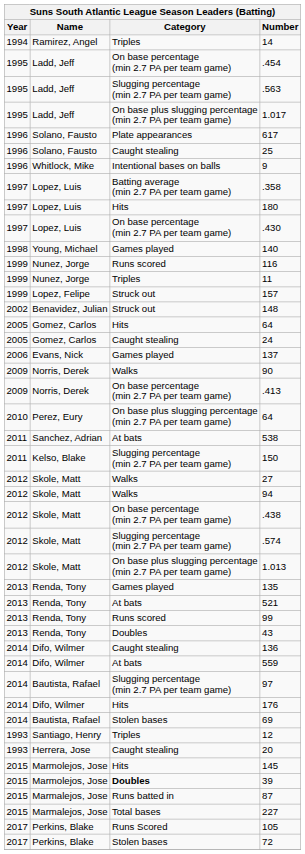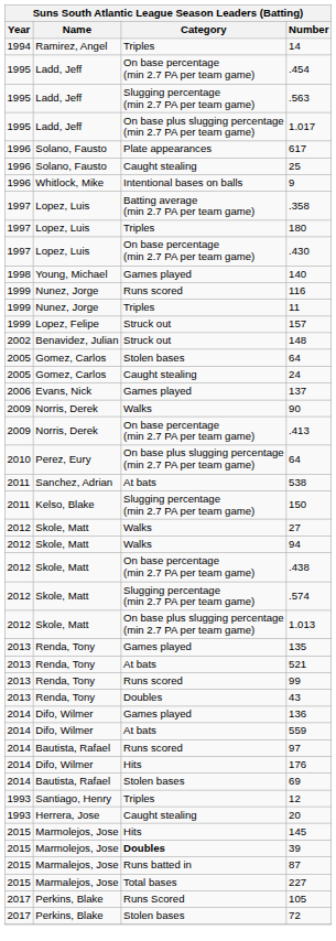 <table class="wikitable sortable collapsible collapsed ">
 <tr>
 <th colspan="4">Suns South Atlantic  League Season Leaders (Batting)</th>
 </tr>
 <tr>
 <th>Year</th>
 <th>Name</th>
 <th>Category</th>
 <th>Number</th>
 </tr>
 <tr>
 <td>1994</td>
 <td>Ramirez, Angel</td>
 <td>Triples</td>
 <td>14</td>
 </tr>
 <tr>
 <td>1995</td>
 <td>Ladd, Jeff</td>
 <td>On base percentage <br> (min 2.7 PA per team game)</td>
 <td>.454</td>
 </tr>
 <tr>
 <td>1995</td>
 <td>Ladd, Jeff</td>
 <td>Slugging percentage <br> (min 2.7 PA per team game)</td>
 <td>.563</td>
 </tr>
 <tr>
 <td>1995</td>
 <td>Ladd, Jeff</td>
 <td>On base plus slugging percentage <br> (min 2.7 PA per team game)</td>
 <td>1.017</td>
 </tr>
 <tr>
 <td>1996</td>
 <td>Solano, Fausto</td>
 <td>Plate appearances</td>
 <td>617</td>
 </tr>
 <tr>
 <td>1996</td>
 <td>Solano, Fausto</td>
 <td>Caught stealing</td>
 <td>25</td>
 </tr>
 <tr>
 <td>1996</td>
 <td>Whitlock, Mike</td>
 <td>Intentional bases on balls</td>
 <td>9</td>
 </tr>
 <tr>
 <td>1997</td>
 <td>Lopez, Luis</td>
 <td>Batting average<br> (min 2.7 PA per team game)</td>
 <td>.358</td>
 </tr>
 <tr>
 <td>1997</td>
 <td>Lopez, Luis</td>
-<td>Hits</td>
+<td>Triples</td>
 <td>180</td>
 </tr>
 <tr>
 <td>1997</td>
 <td>Lopez, Luis</td>
 <td>On base percentage <br> (min 2.7 PA per team game)</td>
 <td>.430</td>
 </tr>
 <tr>
 <td>1998</td>
 <td>Young, Michael</td>
 <td>Games played</td>
 <td>140</td>
 </tr>
 <tr>
 <td>1999</td>
 <td>Nunez, Jorge</td>
 <td>Runs scored</td>
 <td>116</td>
 </tr>
 <tr>
 <td>1999</td>
 <td>Nunez, Jorge</td>
 <td>Triples</td>
 <td>11</td>
 </tr>
 <tr>
 <td>1999</td>
 <td>Lopez, Felipe</td>
 <td>Struck out</td>
 <td>157</td>
 </tr>
 <tr>
 <td>2002</td>
 <td>Benavidez, Julian</td>
 <td>Struck out</td>
 <td>148</td>
 </tr>
 <tr>
 <td>2005</td>
 <td>Gomez, Carlos</td>
-<td>Hits</td>
+<td>Stolen bases</td>
 <td>64</td>
 </tr>
 <tr>
 <td>2005</td>
 <td>Gomez, Carlos</td>
 <td>Caught stealing</td>
 <td>24</td>
 </tr>
 <tr>
 <td>2006</td>
 <td>Evans, Nick</td>
 <td>Games played</td>
 <td>137</td>
 </tr>
 <tr>
 <td>2009</td>
 <td>Norris, Derek</td>
 <td>Walks</td>
 <td>90</td>
 </tr>
 <tr>
 <td>2009</td>
 <td>Norris, Derek</td>
 <td>On base percentage <br> (min 2.7 PA per team game)</td>
 <td>.413</td>
 </tr>
 <tr>
 <td>2010</td>
 <td>Perez, Eury</td>
 <td>On base plus slugging percentage <br> (min 2.7 PA per team game)</td>
 <td>64</td>
 </tr>
 <tr>
 <td>2011</td>
 <td>Sanchez, Adrian</td>
 <td>At bats</td>
 <td>538</td>
 </tr>
 <tr>
 <td>2011</td>
 <td>Kelso, Blake</td>
 <td>Slugging percentage <br> (min 2.7 PA per team game)</td>
 <td>150</td>
 </tr>
 <tr>
 <td>2012</td>
 <td>Skole, Matt</td>
 <td>Walks</td>
 <td>27</td>
 </tr>
 <tr>
 <td>2012</td>
 <td>Skole, Matt</td>
 <td>Walks</td>
 <td>94</td>
 </tr>
 <tr>
 <td>2012</td>
 <td>Skole, Matt</td>
 <td>On base percentage <br> (min 2.7 PA per team game)</td>
 <td>.438</td>
 </tr>
 <tr>
 <td>2012</td>
 <td>Skole, Matt</td>
 <td>Slugging percentage <br> (min 2.7 PA per team game)</td>
 <td>.574</td>
 </tr>
 <tr>
 <td>2012</td>
 <td>Skole, Matt</td>
 <td>On base plus slugging percentage <br> (min 2.7 PA per team game)</td>
 <td>1.013</td>
 </tr>
 <tr>
 <td>2013</td>
 <td>Renda, Tony</td>
 <td>Games played</td>
 <td>135</td>
 </tr>
 <tr>
 <td>2013</td>
 <td>Renda, Tony</td>
 <td>At bats</td>
 <td>521</td>
 </tr>
 <tr>
 <td>2013</td>
 <td>Renda, Tony</td>
 <td>Runs scored</td>
 <td>99</td>
 </tr>
 <tr>
 <td>2013</td>
 <td>Renda, Tony</td>
 <td>Doubles</td>
 <td>43</td>
 </tr>
 <tr>
 <td>2014</td>
 <td>Difo, Wilmer</td>
-<td>Caught stealing</td>
+<td>Games played</td>
 <td>136</td>
 </tr>
 <tr>
 <td>2014</td>
 <td>Difo, Wilmer</td>
 <td>At bats</td>
 <td>559</td>
 </tr>
 <tr>
 <td>2014</td>
 <td>Bautista, Rafael</td>
-<td>Slugging percentage <br> (min 2.7 PA per team game)</td>
+<td>Runs scored</td>
 <td>97</td>
 </tr>
 <tr>
 <td>2014</td>
 <td>Difo, Wilmer</td>
 <td>Hits</td>
 <td>176</td>
 </tr>
 <tr>
 <td>2014</td>
 <td>Bautista, Rafael</td>
 <td>Stolen bases</td>
 <td>69</td>
 </tr>
 <tr>
 <td>1993</td>
 <td>Santiago, Henry</td>
 <td>Triples</td>
 <td>12</td>
 </tr>
 <tr>
 <td>1993</td>
 <td>Herrera, Jose</td>
 <td>Caught stealing</td>
 <td>20</td>
 </tr>
 <tr>
 <td>2015</td>
 <td>Marmolejos, Jose</td>
 <td>Hits</td>
 <td>145</td>
 </tr>
 <tr>
 <td>2015</td>
 <td>Marmolejos, Jose</td>
 <td><strong>Doubles</strong></td>
 <td>39</td>
 </tr>
 <tr>
 <td>2015</td>
 <td>Marmalejos, Jose</td>
 <td>Runs batted in</td>
 <td>87</td>
 </tr>
 <tr>
 <td>2015</td>
 <td>Marmalejos, Jose</td>
 <td>Total bases</td>
 <td>227</td>
 </tr>
 <tr>
 <td>2017</td>
 <td>Perkins, Blake</td>
 <td>Runs Scored</td>
 <td>105</td>
 </tr>
 <tr>
 <td>2017</td>
 <td>Perkins, Blake</td>
 <td>Stolen bases</td>
 <td>72</td>
 </tr>
 <tr>
 </tr>
 </table>
